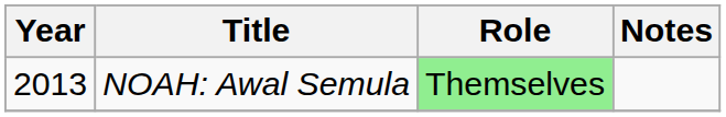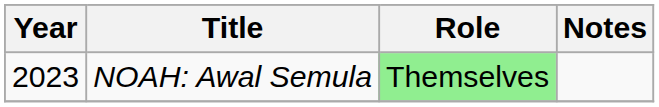 <table class="wikitable">
 <tr>
 <th>Year</th>
 <th>Title</th>
 <th>Role</th>
 <th>Notes</th>
 </tr>
 <tr>
-<td>2013</td>
+<td>2023</td>
 <td><em>NOAH: Awal Semula</em></td>
 <td style="background: lightgreen;">Themselves</td>
 <td></td>
 </tr>
 <tr>
 </tr>
 </table>
